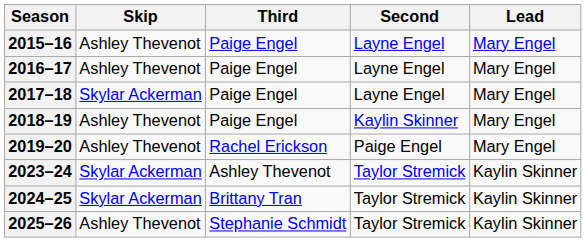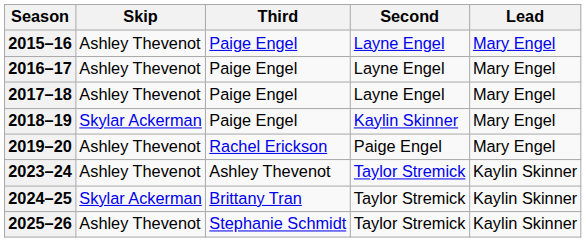 <table class="wikitable">
 <tr>
 <th scope="col">Season</th>
 <th scope="col">Skip</th>
 <th scope="col">Third</th>
 <th scope="col">Second</th>
 <th scope="col">Lead</th>
 </tr>
 <tr>
 <th scope="row">2015–16</th>
 <td>Ashley Thevenot</td>
 <td><a href='#'>Paige Engel</a></td>
 <td><a href='#'>Layne Engel</a></td>
 <td><a href='#'>Mary Engel</a></td>
 </tr>
 <tr>
 <th scope="row">2016–17</th>
 <td>Ashley Thevenot</td>
 <td>Paige Engel</td>
 <td>Layne Engel</td>
 <td>Mary Engel</td>
 </tr>
 <tr>
 <th scope="row">2017–18</th>
-<td><a href='#'>Skylar Ackerman</a></td>
+<td>Ashley Thevenot</td>
 <td>Paige Engel</td>
 <td>Layne Engel</td>
 <td>Mary Engel</td>
 </tr>
 <tr>
 <th scope="row">2018–19</th>
-<td>Ashley Thevenot</td>
+<td><a href='#'>Skylar Ackerman</a></td>
 <td>Paige Engel</td>
 <td><a href='#'>Kaylin Skinner</a></td>
 <td>Mary Engel</td>
 </tr>
 <tr>
 <th scope="row">2019–20</th>
 <td>Ashley Thevenot</td>
 <td><a href='#'>Rachel Erickson</a></td>
 <td>Paige Engel</td>
 <td>Mary Engel</td>
 </tr>
 <tr>
 <th scope="row">2023–24</th>
-<td><a href='#'>Skylar Ackerman</a></td>
+<td>Ashley Thevenot</td>
 <td>Ashley Thevenot</td>
 <td><a href='#'>Taylor Stremick</a></td>
 <td>Kaylin Skinner</td>
 </tr>
 <tr>
 <th scope="row">2024–25</th>
 <td><a href='#'>Skylar Ackerman</a></td>
 <td><a href='#'>Brittany Tran</a></td>
 <td>Taylor Stremick</td>
 <td>Kaylin Skinner</td>
 </tr>
 <tr>
 <th scope="row">2025–26</th>
 <td>Ashley Thevenot</td>
 <td><a href='#'>Stephanie Schmidt</a></td>
 <td>Taylor Stremick</td>
 <td>Kaylin Skinner</td>
 </tr>
 </table>
